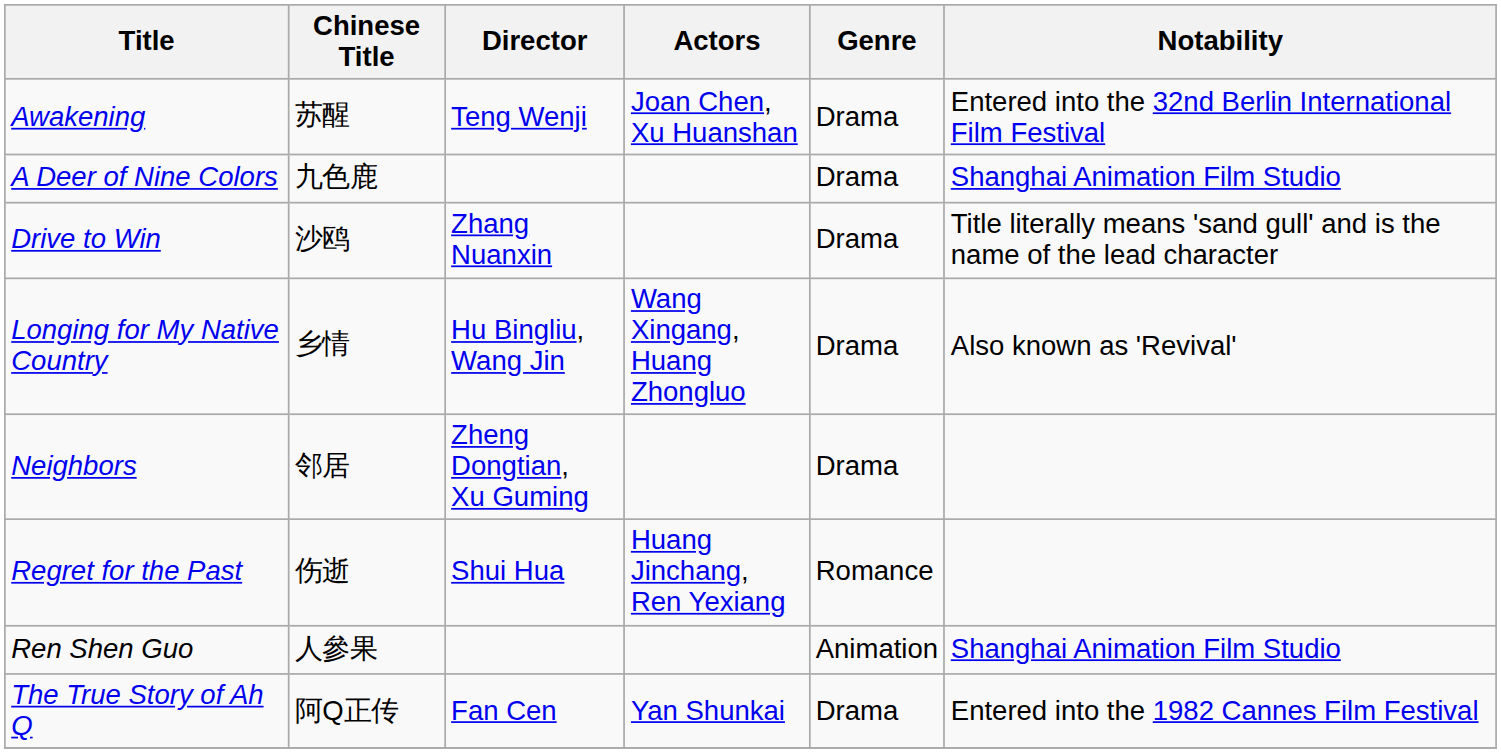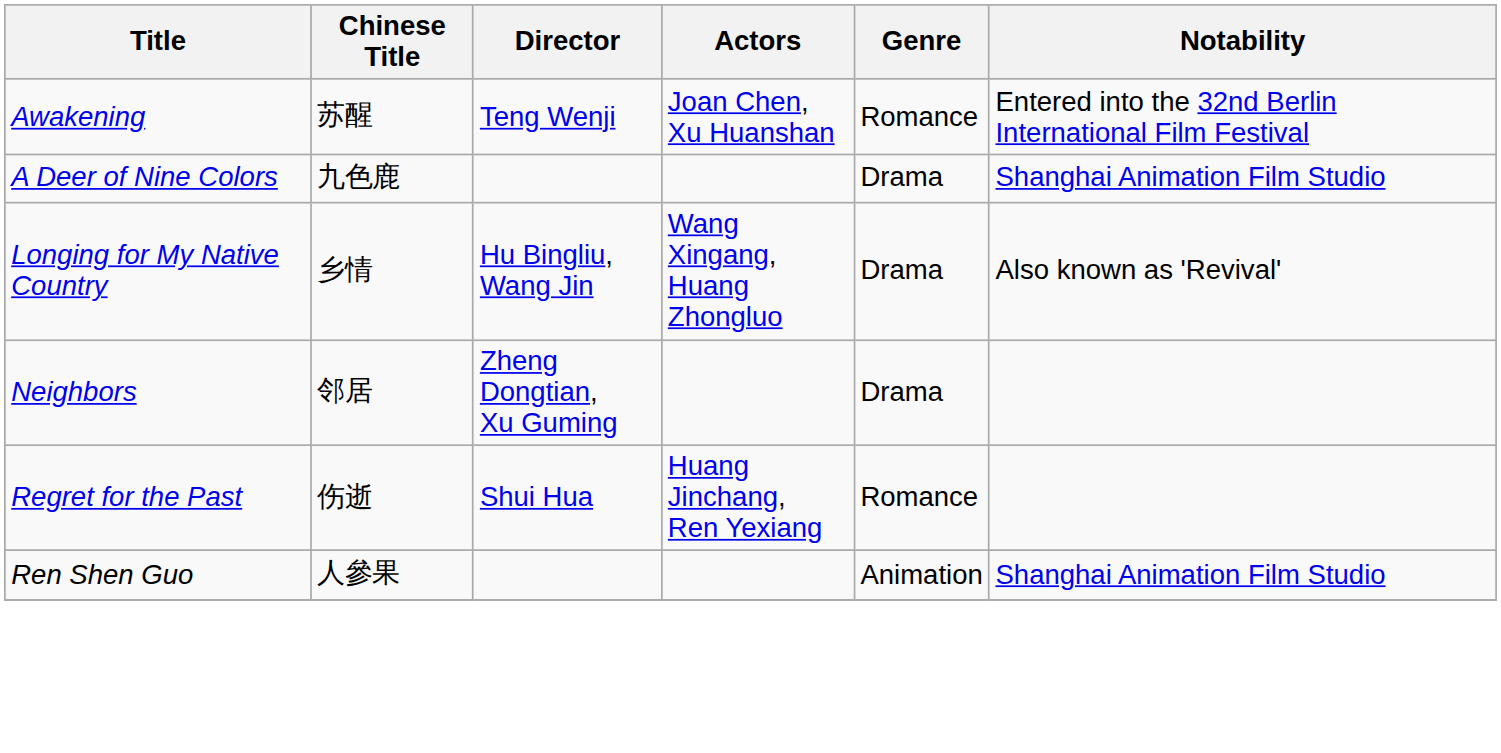 <table class="wikitable">
 <tr>
 <th>Title</th>
 <th>Chinese Title</th>
 <th>Director</th>
 <th>Actors</th>
 <th>Genre</th>
 <th>Notability</th>
 </tr>
 <tr>
 <td><em><a href='#'>Awakening</a></em></td>
 <td>苏醒</td>
 <td><a href='#'>Teng Wenji</a></td>
 <td><a href='#'>Joan Chen</a>,<br><a href='#'>Xu Huanshan</a></td>
-<td>Drama</td>
+<td>Romance</td>
 <td>Entered into the <a href='#'>32nd Berlin International Film Festival</a></td>
 </tr>
 <tr>
 <td><em><a href='#'>A Deer of Nine Colors</a></em></td>
 <td>九色鹿</td>
 <td></td>
 <td></td>
 <td>Drama</td>
 <td><a href='#'>Shanghai Animation Film Studio</a></td>
-</tr>
-<tr>
-<td><em><a href='#'>Drive to Win</a></em></td>
-<td>沙鸥</td>
-<td><a href='#'>Zhang Nuanxin</a></td>
-<td></td>
-<td>Drama</td>
-<td>Title literally means 'sand gull' and is the name of the lead character</td>
 </tr>
 <tr>
 <td><em><a href='#'>Longing for My Native Country</a></em></td>
 <td>乡情</td>
 <td><a href='#'>Hu Bingliu</a>,<br><a href='#'>Wang Jin</a></td>
 <td><a href='#'>Wang Xingang</a>,<br><a href='#'>Huang Zhongluo</a></td>
 <td>Drama</td>
 <td>Also known as 'Revival'</td>
 </tr>
 <tr>
 <td><em><a href='#'>Neighbors</a></em></td>
 <td>邻居</td>
 <td><a href='#'>Zheng Dongtian</a>,<br><a href='#'>Xu Guming</a></td>
 <td></td>
 <td>Drama</td>
 <td></td>
 </tr>
 <tr>
 <td><em><a href='#'>Regret for the Past</a></em></td>
 <td>伤逝</td>
 <td><a href='#'>Shui Hua</a></td>
 <td><a href='#'>Huang Jinchang</a>,<br><a href='#'>Ren Yexiang</a></td>
 <td>Romance</td>
 <td></td>
 </tr>
 <tr>
 <td><em>Ren Shen Guo</em></td>
 <td>人參果</td>
 <td></td>
 <td></td>
 <td>Animation</td>
 <td><a href='#'>Shanghai Animation Film Studio</a></td>
 </tr>
 <tr>
-<td><em><a href='#'>The True Story of Ah Q</a></em></td>
-<td>阿Q正传</td>
-<td><a href='#'>Fan Cen</a></td>
-<td><a href='#'>Yan Shunkai</a></td>
-<td>Drama</td>
-<td>Entered into the <a href='#'>1982 Cannes Film Festival</a></td>
-</tr>
-<tr>
 </tr>
 </table>
